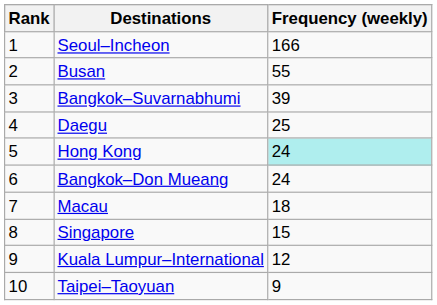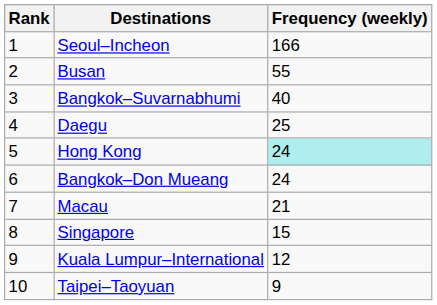 <table class="wikitable sortable" style="font-size:89%; align=center;">
 <tr style="background:darkgrey;">
 <th>Rank</th>
 <th>Destinations</th>
 <th>Frequency (weekly)</th>
 </tr>
 <tr>
 <td>1</td>
 <td> <a href='#'>Seoul–Incheon</a></td>
 <td>166</td>
 </tr>
 <tr>
 <td>2</td>
 <td> <a href='#'>Busan</a></td>
 <td>55</td>
 </tr>
 <tr>
 <td>3</td>
 <td> <a href='#'>Bangkok–Suvarnabhumi</a></td>
-<td>39</td>
+<td>40</td>
 </tr>
 <tr>
 <td>4</td>
 <td> <a href='#'>Daegu</a></td>
 <td>25</td>
 </tr>
 <tr>
 <td>5</td>
 <td> <a href='#'>Hong Kong</a></td>
 <td style="background: paleturquoise;">24</td>
 </tr>
 <tr>
 <td>6</td>
 <td> <a href='#'>Bangkok–Don Mueang</a></td>
 <td>24</td>
 </tr>
 <tr>
 <td>7</td>
 <td> <a href='#'>Macau</a></td>
-<td>18</td>
+<td>21</td>
 </tr>
 <tr>
 <td>8</td>
 <td> <a href='#'>Singapore</a></td>
 <td>15</td>
 </tr>
 <tr>
 <td>9</td>
 <td> <a href='#'>Kuala Lumpur–International</a></td>
 <td>12</td>
 </tr>
 <tr>
 <td>10</td>
 <td> <a href='#'>Taipei–Taoyuan</a></td>
 <td>9</td>
 </tr>
 </table>
